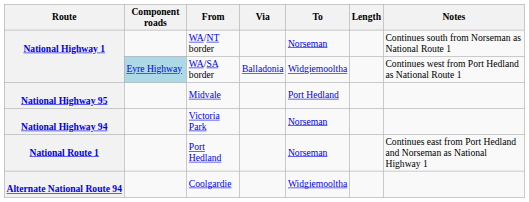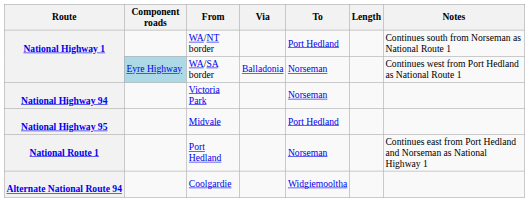 <table class="wikitable">
 <tr>
 <th scope="col">Route</th>
 <th scope="col">Component roads</th>
 <th scope="col">From</th>
 <th scope="col">Via</th>
 <th scope="col">To</th>
 <th scope="col">Length</th>
 <th scope="col">Notes</th>
 </tr>
 <tr>
 <th rowspan=2 style="vertical-align:top; white-space:nowrap;"><br><a href='#'>National Highway 1</a></th>
 <td></td>
 <td><a href='#'>WA</a>/<a href='#'>NT</a> border</td>
 <td></td>
-<td><a href='#'>Norseman</a></td>
+<td><a href='#'>Port Hedland</a></td>
 <td></td>
 <td>Continues south from Norseman as National Route 1</td>
 </tr>
 <tr>
 <td style="background: lightblue;"><a href='#'>Eyre Highway</a></td>
 <td><a href='#'>WA</a>/<a href='#'>SA</a> border</td>
 <td><a href='#'>Balladonia</a></td>
-<td><a href='#'>Widgiemooltha</a></td>
+<td><a href='#'>Norseman</a></td>
 <td></td>
 <td>Continues west from Port Hedland as National Route 1</td>
+</tr>
+<tr>
+<th style="vertical-align:top; white-space:nowrap;"><br><a href='#'>National Highway 94</a></th>
+<td></td>
+<td><a href='#'>Victoria Park</a></td>
+<td></td>
+<td><a href='#'>Norseman</a></td>
+<td></td>
+<td></td>
 </tr>
 <tr>
 <th style="vertical-align:top; white-space:nowrap;"><br><a href='#'>National Highway 95</a></th>
 <td></td>
 <td><a href='#'>Midvale</a></td>
 <td></td>
 <td><a href='#'>Port Hedland</a></td>
-<td></td>
-<td></td>
-</tr>
-<tr>
-<th style="vertical-align:top; white-space:nowrap;"><br><a href='#'>National Highway 94</a></th>
-<td></td>
-<td><a href='#'>Victoria Park</a></td>
-<td></td>
-<td><a href='#'>Norseman</a></td>
 <td></td>
 <td></td>
 </tr>
 <tr>
 <th style="vertical-align:top; white-space:nowrap;"><br><a href='#'>National Route 1</a></th>
 <td></td>
 <td><a href='#'>Port Hedland</a></td>
 <td></td>
 <td><a href='#'>Norseman</a></td>
 <td></td>
 <td>Continues east from Port Hedland and Norseman as National Highway 1</td>
 </tr>
 <tr>
 <th style="vertical-align:top; white-space:nowrap;"><br><a href='#'>Alternate National Route 94</a></th>
 <td></td>
 <td><a href='#'>Coolgardie</a></td>
 <td></td>
 <td><a href='#'>Widgiemooltha</a></td>
 <td></td>
 <td></td>
 </tr>
 </table>
